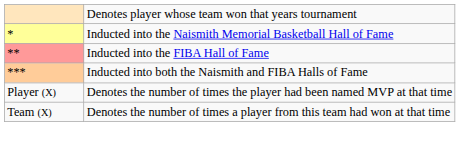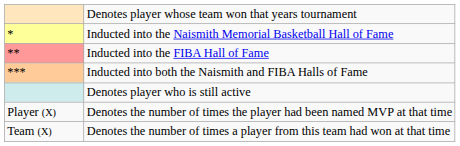 <table class="wikitable sortable">
 <tr>
 <td style="background-color:#FFE6BD; border:1px solid #aaaaaa; width:6em"></td>
 <td>Denotes player whose team won that years tournament</td>
 </tr>
 <tr>
 <td style="background-color:#FFFF99; border:1px solid #aaaaaa; width:6em">*</td>
 <td>Inducted into the <a href='#'>Naismith Memorial Basketball Hall of Fame</a></td>
 </tr>
 <tr>
 <td style="background-color:#FF9999; border:1px solid #aaaaaa; width:6em">**</td>
 <td>Inducted into the <a href='#'>FIBA Hall of Fame</a></td>
 </tr>
 <tr>
 <td style="background-color:#FFCC99; border:1px solid #aaaaaa; width:6em">***</td>
 <td>Inducted into both the Naismith and FIBA Halls of Fame</td>
 </tr>
 <tr>
+<td style="background-color:#CFECEC; border:1px solid #aaaaaa; width:6em"></td>
+<td>Denotes player who is still active</td>
+</tr>
+<tr>
 <td>Player <small>(X)</small></td>
 <td>Denotes the number of times the player had been named MVP at that time</td>
 </tr>
 <tr>
 <td>Team <small>(X)</small></td>
 <td>Denotes the number of times a player from this team had won at that time</td>
 </tr>
 </table>
